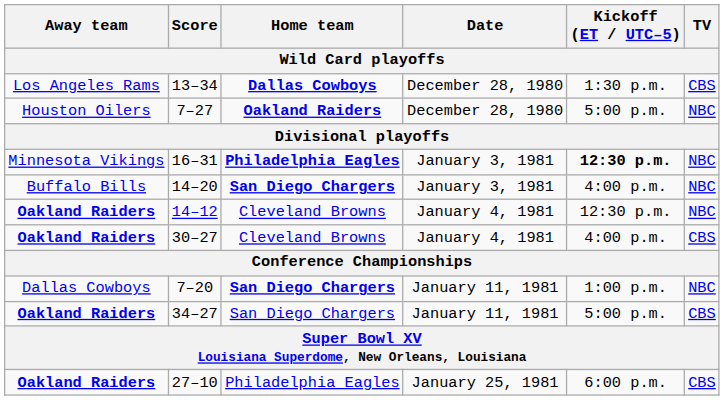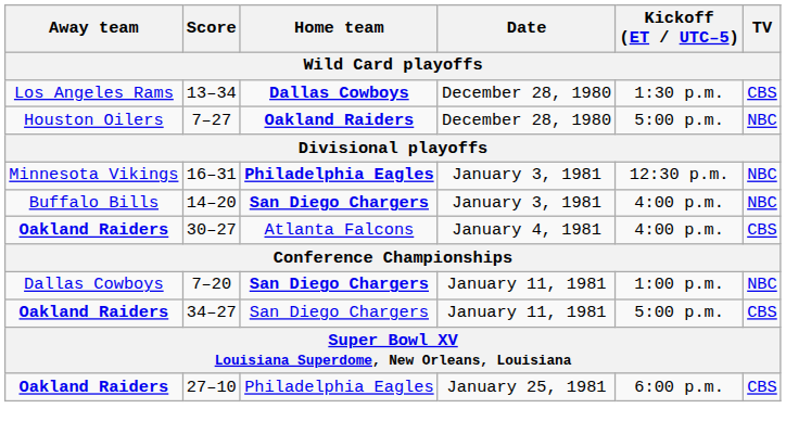 <table class="wikitable" style="font-size:92%; text-align:center;">
 <tr>
 <th>Away team</th>
 <th>Score</th>
 <th>Home team</th>
 <th>Date</th>
 <th>Kickoff<br>(<a href='#'>ET</a> / <a href='#'>UTC–5</a>)</th>
 <th>TV</th>
 </tr>
 <tr>
 <th colspan="6">Wild Card playoffs</th>
 </tr>
 <tr>
 <td><a href='#'>Los Angeles Rams</a></td>
 <td>13–34</td>
 <td><strong><a href='#'>Dallas Cowboys</a></strong></td>
 <td>December 28, 1980</td>
 <td>1:30 p.m.</td>
 <td><a href='#'>CBS</a></td>
 </tr>
 <tr>
 <td><a href='#'>Houston Oilers</a></td>
 <td>7–27</td>
 <td><strong><a href='#'>Oakland Raiders</a></strong></td>
 <td>December 28, 1980</td>
 <td>5:00 p.m.</td>
 <td><a href='#'>NBC</a></td>
 </tr>
 <tr>
 <th colspan="6">Divisional playoffs</th>
 </tr>
 <tr>
 <td><a href='#'>Minnesota Vikings</a></td>
 <td>16–31</td>
 <td><strong><a href='#'>Philadelphia Eagles</a></strong></td>
 <td>January 3, 1981</td>
-<td><strong>12:30 p.m.</strong></td>
+<td>12:30 p.m.</td>
 <td><a href='#'>NBC</a></td>
 </tr>
 <tr>
 <td><a href='#'>Buffalo Bills</a></td>
 <td>14–20</td>
 <td><strong><a href='#'>San Diego Chargers</a></strong></td>
 <td>January 3, 1981</td>
 <td>4:00 p.m.</td>
 <td><a href='#'>NBC</a></td>
 </tr>
 <tr>
 <td><strong><a href='#'>Oakland Raiders</a></strong></td>
-<td><a href='#'>14–12</a></td>
-<td><a href='#'>Cleveland Browns</a></td>
-<td>January 4, 1981</td>
-<td>12:30 p.m.</td>
-<td><a href='#'>NBC</a></td>
-</tr>
-<tr>
-<td><strong><a href='#'>Oakland Raiders</a></strong></td>
 <td>30–27</td>
-<td><a href='#'>Cleveland Browns</a></td>
+<td><a href='#'>Atlanta Falcons</a></td>
 <td>January 4, 1981</td>
 <td>4:00 p.m.</td>
 <td><a href='#'>CBS</a></td>
 </tr>
 <tr>
 <th colspan="6">Conference Championships</th>
 </tr>
 <tr>
 <td><a href='#'>Dallas Cowboys</a></td>
 <td>7–20</td>
 <td><strong><a href='#'>San Diego Chargers</a></strong></td>
 <td>January 11, 1981</td>
 <td>1:00 p.m.</td>
 <td><a href='#'>NBC</a></td>
 </tr>
 <tr>
 <td><strong><a href='#'>Oakland Raiders</a></strong></td>
 <td>34–27</td>
 <td><a href='#'>San Diego Chargers</a></td>
 <td>January 11, 1981</td>
 <td>5:00 p.m.</td>
 <td><a href='#'>CBS</a></td>
 </tr>
 <tr>
 <th colspan="6"><a href='#'>Super Bowl XV</a><br><small><a href='#'>Louisiana Superdome</a>, New Orleans, Louisiana</small></th>
 </tr>
 <tr>
 <td><strong><a href='#'>Oakland Raiders</a></strong></td>
 <td>27–10</td>
 <td><a href='#'>Philadelphia Eagles</a></td>
 <td>January 25, 1981</td>
 <td>6:00 p.m.</td>
 <td><a href='#'>CBS</a></td>
 </tr>
 </table>
